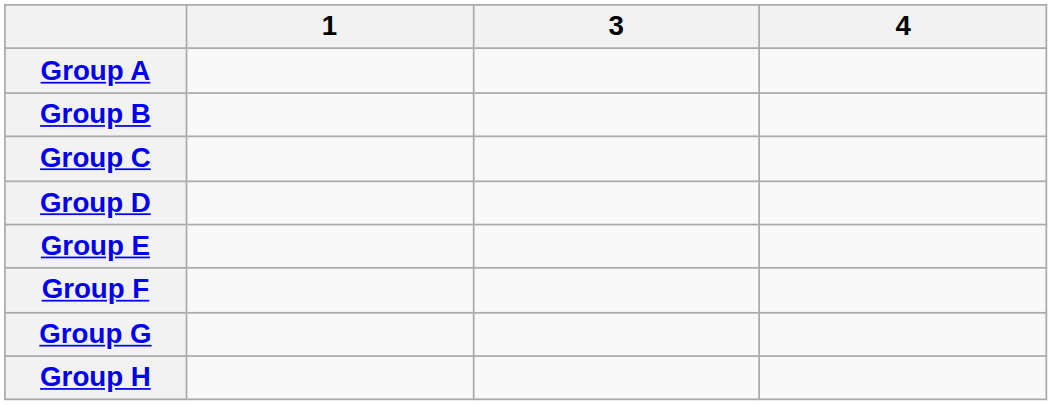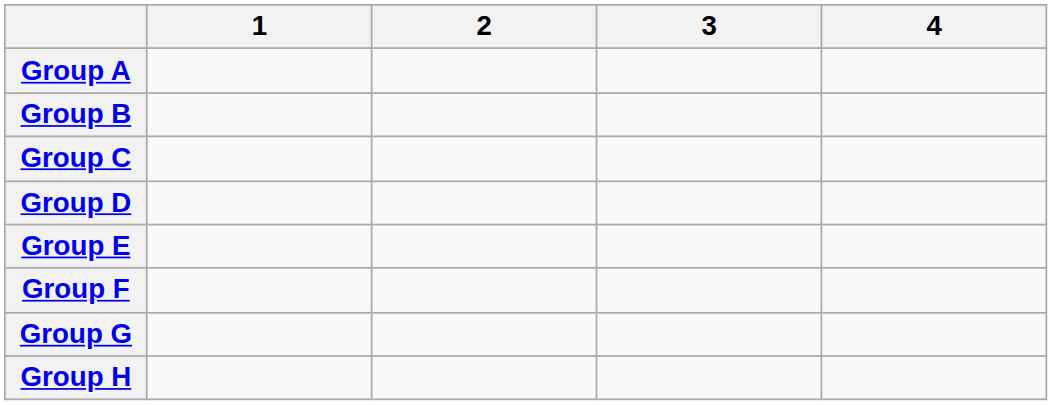 <table class="wikitable sortable">
 <tr>
 <th width=12%></th>
 <th width=19% class=unsortable>1</th>
+<th width=19% class=unsortable>2</th>
 <th width=19% class=unsortable>3</th>
 <th width=19% class=unsortable>4</th>
 </tr>
 <tr>
 <th><a href='#'>Group A</a></th>
+<td></td>
 <td></td>
 <td></td>
 <td></td>
 </tr>
 <tr>
 <th><a href='#'>Group B</a></th>
 <td></td>
 <td></td>
 <td></td>
+<td></td>
 </tr>
 <tr>
 <th><a href='#'>Group C</a></th>
+<td></td>
 <td></td>
 <td></td>
 <td></td>
 </tr>
 <tr>
 <th><a href='#'>Group D</a></th>
 <td></td>
 <td></td>
 <td></td>
+<td></td>
 </tr>
 <tr>
 <th><a href='#'>Group E</a></th>
+<td></td>
 <td></td>
 <td></td>
 <td></td>
 </tr>
 <tr>
 <th><a href='#'>Group F</a></th>
 <td></td>
 <td></td>
 <td></td>
+<td></td>
 </tr>
 <tr>
 <th><a href='#'>Group G</a></th>
+<td></td>
 <td></td>
 <td></td>
 <td></td>
 </tr>
 <tr>
 <th><a href='#'>Group H</a></th>
 <td></td>
 <td></td>
 <td></td>
+<td></td>
 </tr>
 </table>
